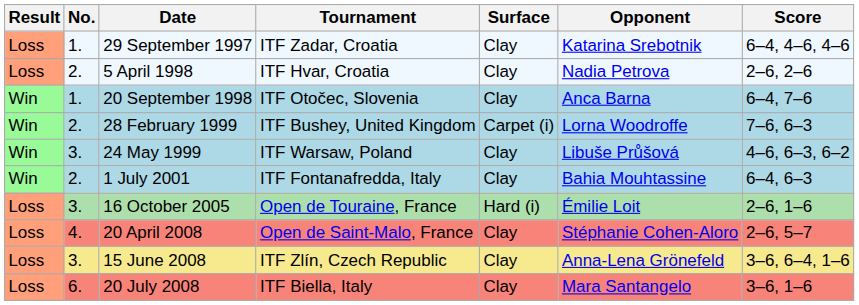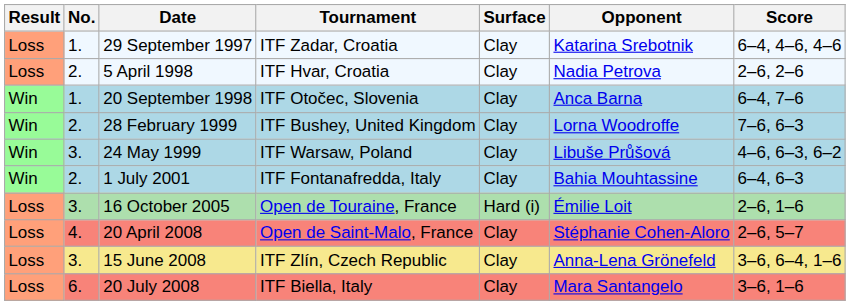 <table class="sortable wikitable">
 <tr>
 <th>Result</th>
 <th>No.</th>
 <th>Date</th>
 <th>Tournament</th>
 <th>Surface</th>
 <th>Opponent</th>
 <th class="unsortable">Score</th>
 </tr>
 <tr style="background:#f0f8ff;">
 <td style="background:#ffa07a;">Loss</td>
 <td>1.</td>
 <td>29 September 1997</td>
 <td>ITF Zadar, Croatia</td>
 <td>Clay</td>
 <td> <a href='#'>Katarina Srebotnik</a></td>
 <td>6–4, 4–6, 4–6</td>
 </tr>
 <tr style="background:#f0f8ff;">
 <td style="background:#ffa07a;">Loss</td>
 <td>2.</td>
 <td>5 April 1998</td>
 <td>ITF Hvar, Croatia</td>
 <td>Clay</td>
 <td> <a href='#'>Nadia Petrova</a></td>
 <td>2–6, 2–6</td>
 </tr>
 <tr bgcolor="lightblue">
 <td bgcolor="98FB98">Win</td>
 <td>1.</td>
 <td>20 September 1998</td>
 <td>ITF Otočec, Slovenia</td>
 <td>Clay</td>
 <td> <a href='#'>Anca Barna</a></td>
 <td>6–4, 7–6</td>
 </tr>
 <tr bgcolor="lightblue">
 <td bgcolor="98FB98">Win</td>
 <td>2.</td>
 <td>28 February 1999</td>
 <td>ITF Bushey, United Kingdom</td>
-<td>Carpet (i)</td>
+<td>Clay</td>
 <td> <a href='#'>Lorna Woodroffe</a></td>
 <td>7–6, 6–3</td>
 </tr>
 <tr style="background:lightblue;">
 <td bgcolor="98FB98">Win</td>
 <td>3.</td>
 <td>24 May 1999</td>
 <td>ITF Warsaw, Poland</td>
 <td>Clay</td>
 <td> <a href='#'>Libuše Průšová</a></td>
 <td>4–6, 6–3, 6–2</td>
 </tr>
 <tr style="background:lightblue;">
 <td bgcolor="98FB98">Win</td>
 <td>2.</td>
 <td>1 July 2001</td>
 <td>ITF Fontanafredda, Italy</td>
 <td>Clay</td>
 <td> <a href='#'>Bahia Mouhtassine</a></td>
 <td>6–4, 6–3</td>
 </tr>
 <tr style="background:#addfad;">
 <td style="background:#ffa07a;">Loss</td>
 <td>3.</td>
 <td>16 October 2005</td>
 <td><a href='#'>Open de Touraine</a>, France</td>
 <td>Hard (i)</td>
 <td> <a href='#'>Émilie Loit</a></td>
 <td>2–6, 1–6</td>
 </tr>
 <tr style="background:#f88379;">
 <td style="background:#ffa07a;">Loss</td>
 <td>4.</td>
 <td>20 April 2008</td>
 <td><a href='#'>Open de Saint-Malo</a>, France</td>
 <td>Clay</td>
 <td> <a href='#'>Stéphanie Cohen-Aloro</a></td>
 <td>2–6, 5–7</td>
 </tr>
 <tr style="background:#f7e98e;">
 <td style="background:#ffa07a;">Loss</td>
 <td>3.</td>
 <td>15 June 2008</td>
 <td>ITF Zlín, Czech Republic</td>
 <td>Clay</td>
 <td> <a href='#'>Anna-Lena Grönefeld</a></td>
 <td>3–6, 6–4, 1–6</td>
 </tr>
 <tr style="background:#f88379;">
 <td style="background:#ffa07a;">Loss</td>
 <td>6.</td>
 <td>20 July 2008</td>
 <td>ITF Biella, Italy</td>
 <td>Clay</td>
 <td> <a href='#'>Mara Santangelo</a></td>
 <td>3–6, 1–6</td>
 </tr>
 </table>
